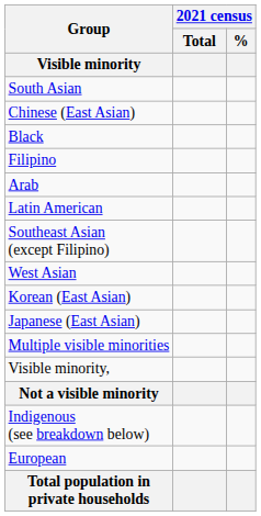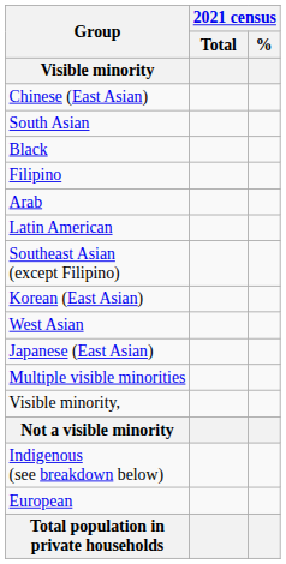 <table class="wikitable sortable">
 <tr>
 <th rowspan="2">Group</th>
 <th colspan="2"><a href='#'>2021 census</a></th>
 </tr>
 <tr style="background:#e0e0e0;">
 <th>Total</th>
 <th>%</th>
 </tr>
 <tr class="sortbottom">
 <th>Visible minority</th>
 <th align=center></th>
 <th align=center></th>
 </tr>
 <tr>
+<td><a href='#'>Chinese</a> (<a href='#'>East Asian</a>)</td>
+<td align=center></td>
+<td style="text-align:center;"></td>
+</tr>
+<tr>
 <td><a href='#'>South Asian</a></td>
 <td align=center></td>
 <td align=center></td>
-</tr>
-<tr>
-<td><a href='#'>Chinese</a> (<a href='#'>East Asian</a>)</td>
-<td align=center></td>
-<td style="text-align:center;"></td>
 </tr>
 <tr>
 <td><a href='#'>Black</a></td>
 <td align=center></td>
 <td align=center></td>
 </tr>
 <tr>
 <td><a href='#'>Filipino</a></td>
 <td align=center></td>
 <td align=center></td>
 </tr>
 <tr>
 <td><a href='#'>Arab</a></td>
 <td align=center></td>
 <td align=center></td>
 </tr>
 <tr>
 <td><a href='#'>Latin American</a></td>
 <td align=center></td>
 <td align=center></td>
 </tr>
 <tr>
 <td><a href='#'>Southeast Asian</a><br>(except Filipino)</td>
 <td align=center></td>
 <td align=center></td>
 </tr>
 <tr>
-<td><a href='#'>West Asian</a></td>
+<td><a href='#'>Korean</a> (<a href='#'>East Asian</a>)</td>
 <td align=center></td>
 <td align=center></td>
 </tr>
 <tr>
-<td><a href='#'>Korean</a> (<a href='#'>East Asian</a>)</td>
+<td><a href='#'>West Asian</a></td>
 <td align=center></td>
 <td align=center></td>
 </tr>
 <tr>
 <td><a href='#'>Japanese</a> (<a href='#'>East Asian</a>)</td>
 <td align=center></td>
 <td align=center></td>
 </tr>
 <tr class="sortbottom">
 <td><a href='#'>Multiple visible minorities</a></td>
 <td align=center></td>
 <td align=center></td>
 </tr>
 <tr class="sortbottom">
 <td>Visible minority, </td>
 <td align=center></td>
 <td align=center></td>
 </tr>
 <tr class="sortbottom">
 <th>Not a visible minority</th>
 <th align=center></th>
 <th align=center></th>
 </tr>
 <tr class="sortbottom">
 <td><a href='#'>Indigenous</a><br>(see <a href='#'>breakdown</a> below)</td>
 <td align=center></td>
 <td align=center></td>
 </tr>
 <tr class="sortbottom">
 <td><a href='#'>European</a></td>
 <td align=center></td>
 <td align=center></td>
 </tr>
 <tr class="sortbottom">
 <th>Total population in<br>private households</th>
 <th align=center></th>
 <th align=center></th>
 </tr>
 </table>
